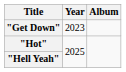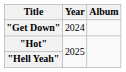 <table class="wikitable plainrowheaders" style="text-align:center;">
 <tr>
 <th scope="col">Title</th>
 <th scope="col">Year</th>
 <th scope="col">Album</th>
 </tr>
 <tr>
 <th scope="row">"Get Down"</th>
-<td>2023</td>
+<td>2024</td>
 <td></td>
 </tr>
 <tr>
 <th scope="row">"Hot"</th>
 <td rowspan="2">2025</td>
 <td rowspan="2"></td>
 </tr>
 <tr>
 <th scope="row">"Hell Yeah"</th>
 </tr>
 </table>
